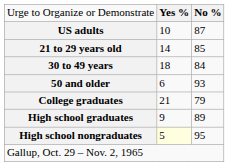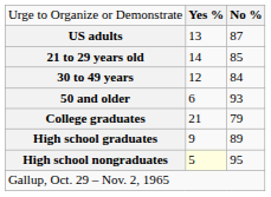 <table class="wikitable">
 <tr>
 <td>Urge to Organize or Demonstrate</td>
 <th>Yes %</th>
 <th>No %</th>
 </tr>
 <tr>
 <th>US adults</th>
-<td>10</td>
+<td>13</td>
 <td>87</td>
 </tr>
 <tr>
 <th>21 to 29 years old</th>
 <td>14</td>
 <td>85</td>
 </tr>
 <tr>
 <th>30 to 49 years</th>
-<td>18</td>
+<td>12</td>
 <td>84</td>
 </tr>
 <tr>
 <th>50 and older</th>
 <td>6</td>
 <td>93</td>
 </tr>
 <tr>
 <th>College graduates</th>
 <td>21</td>
 <td>79</td>
 </tr>
 <tr>
 <th>High school graduates</th>
 <td>9</td>
 <td>89</td>
 </tr>
 <tr>
 <th>High school nongraduates</th>
 <td style="background: lightyellow;">5</td>
 <td>95</td>
 </tr>
 <tr>
 <td colspan="100">Gallup, Oct. 29 – Nov. 2, 1965 </td>
 </tr>
 </table>
